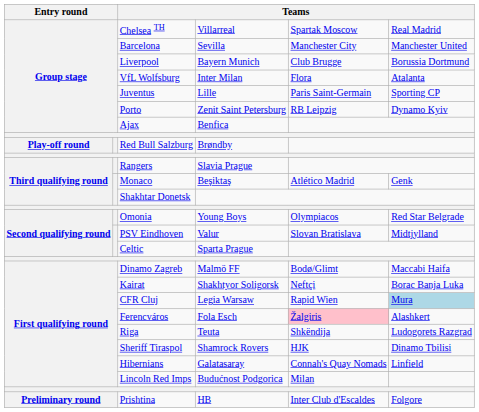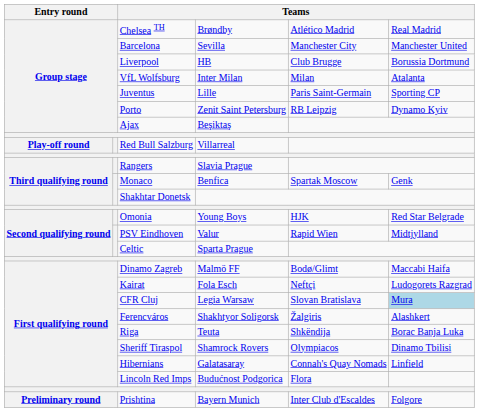 <table class="wikitable">
 <tr>
 <th colspan=2>Entry round</th>
 <th colspan=4>Teams</th>
 </tr>
 <tr>
 <th colspan=2 rowspan=7><a href='#'>Group stage</a></th>
 <td> <a href='#'>Chelsea</a> <sup><a href='#'>TH</a></sup></td>
-<td> <a href='#'>Villarreal</a> </td>
-<td> <a href='#'>Spartak Moscow</a> </td>
+<td> <a href='#'>Brøndby</a> </td>
+<td> <a href='#'>Atlético Madrid</a> </td>
 <td> <a href='#'>Real Madrid</a> </td>
 </tr>
 <tr>
 <td> <a href='#'>Barcelona</a> </td>
 <td> <a href='#'>Sevilla</a> </td>
 <td> <a href='#'>Manchester City</a> </td>
 <td> <a href='#'>Manchester United</a> </td>
 </tr>
 <tr>
 <td> <a href='#'>Liverpool</a> </td>
-<td> <a href='#'>Bayern Munich</a> </td>
+<td> <a href='#'>HB</a> </td>
 <td> <a href='#'>Club Brugge</a> </td>
 <td> <a href='#'>Borussia Dortmund</a> </td>
 </tr>
 <tr>
 <td> <a href='#'>VfL Wolfsburg</a> </td>
 <td> <a href='#'>Inter Milan</a> </td>
-<td> <a href='#'>Flora</a> </td>
+<td> <a href='#'>Milan</a> </td>
 <td> <a href='#'>Atalanta</a> </td>
 </tr>
 <tr>
 <td> <a href='#'>Juventus</a> </td>
 <td> <a href='#'>Lille</a> </td>
 <td> <a href='#'>Paris Saint-Germain</a> </td>
 <td> <a href='#'>Sporting CP</a> </td>
 </tr>
 <tr>
 <td> <a href='#'>Porto</a> </td>
 <td> <a href='#'>Zenit Saint Petersburg</a> </td>
 <td> <a href='#'>RB Leipzig</a> </td>
 <td> <a href='#'>Dynamo Kyiv</a> </td>
 </tr>
 <tr>
 <td> <a href='#'>Ajax</a> </td>
-<td> <a href='#'>Benfica</a> </td>
+<td> <a href='#'>Beşiktaş</a> </td>
 <td colspan="3"></td>
 </tr>
 <tr>
 <th colspan=6></th>
 </tr>
 <tr>
 <th><a href='#'>Play-off round</a></th>
 <th></th>
 <td> <a href='#'>Red Bull Salzburg</a> </td>
-<td> <a href='#'>Brøndby</a> </td>
+<td> <a href='#'>Villarreal</a> </td>
 <td colspan=2></td>
 </tr>
 <tr>
 <th colspan=6></th>
 </tr>
 <tr>
 <th rowspan=3><a href='#'>Third qualifying round</a></th>
 <th></th>
 <td> <a href='#'>Rangers</a> </td>
 <td> <a href='#'>Slavia Prague</a> </td>
 <td colspan=2></td>
 </tr>
 <tr>
 <th rowspan=2></th>
 <td> <a href='#'>Monaco</a> </td>
-<td> <a href='#'>Beşiktaş</a> </td>
-<td> <a href='#'>Atlético Madrid</a> </td>
+<td> <a href='#'>Benfica</a> </td>
+<td> <a href='#'>Spartak Moscow</a> </td>
 <td> <a href='#'>Genk</a> </td>
 </tr>
 <tr>
 <td> <a href='#'>Shakhtar Donetsk</a> </td>
 <td colspan=3></td>
 </tr>
 <tr>
 <th colspan=6></th>
 </tr>
 <tr>
 <th rowspan=3><a href='#'>Second qualifying round</a></th>
 <th></th>
 <td> <a href='#'>Omonia</a> </td>
 <td> <a href='#'>Young Boys</a> </td>
-<td> <a href='#'>Olympiacos</a> </td>
+<td> <a href='#'>HJK</a> </td>
 <td> <a href='#'>Red Star Belgrade</a> </td>
 </tr>
 <tr>
 <th rowspan=2></th>
 <td> <a href='#'>PSV Eindhoven</a> </td>
 <td> <a href='#'>Valur</a> </td>
-<td> <a href='#'>Slovan Bratislava</a> </td>
+<td> <a href='#'>Rapid Wien</a> </td>
 <td> <a href='#'>Midtjylland</a> </td>
 </tr>
 <tr>
 <td> <a href='#'>Celtic</a> </td>
 <td> <a href='#'>Sparta Prague</a> </td>
 <td colspan=2></td>
 </tr>
 <tr>
 <th colspan=6></th>
 </tr>
 <tr>
 <th colspan="2" rowspan="8"><a href='#'>First qualifying round</a></th>
 <td> <a href='#'>Dinamo Zagreb</a> </td>
 <td> <a href='#'>Malmö FF</a> </td>
 <td> <a href='#'>Bodø/Glimt</a> </td>
 <td> <a href='#'>Maccabi Haifa</a> </td>
 </tr>
 <tr>
 <td> <a href='#'>Kairat</a> </td>
-<td> <a href='#'>Shakhtyor Soligorsk</a> </td>
+<td> <a href='#'>Fola Esch</a> </td>
 <td> <a href='#'>Neftçi</a> </td>
-<td> <a href='#'>Borac Banja Luka</a> </td>
+<td> <a href='#'>Ludogorets Razgrad</a> </td>
 </tr>
 <tr>
 <td> <a href='#'>CFR Cluj</a> </td>
 <td> <a href='#'>Legia Warsaw</a> </td>
-<td> <a href='#'>Rapid Wien</a> </td>
+<td> <a href='#'>Slovan Bratislava</a> </td>
 <td style="background: lightblue;"> <a href='#'>Mura</a> </td>
 </tr>
 <tr>
 <td> <a href='#'>Ferencváros</a> </td>
-<td> <a href='#'>Fola Esch</a> </td>
-<td style="background: pink;"> <a href='#'>Žalgiris</a> </td>
+<td> <a href='#'>Shakhtyor Soligorsk</a> </td>
+<td> <a href='#'>Žalgiris</a> </td>
 <td> <a href='#'>Alashkert</a> </td>
 </tr>
 <tr>
 <td> <a href='#'>Riga</a> </td>
 <td> <a href='#'>Teuta</a> </td>
 <td> <a href='#'>Shkëndija</a> </td>
-<td> <a href='#'>Ludogorets Razgrad</a> </td>
+<td> <a href='#'>Borac Banja Luka</a> </td>
 </tr>
 <tr>
 <td> <a href='#'>Sheriff Tiraspol</a> </td>
 <td> <a href='#'>Shamrock Rovers</a> </td>
-<td> <a href='#'>HJK</a> </td>
+<td> <a href='#'>Olympiacos</a> </td>
 <td> <a href='#'>Dinamo Tbilisi</a> </td>
 </tr>
 <tr>
 <td> <a href='#'>Hibernians</a> </td>
 <td> <a href='#'>Galatasaray</a> </td>
 <td> <a href='#'>Connah's Quay Nomads</a> </td>
 <td> <a href='#'>Linfield</a> </td>
 </tr>
 <tr>
 <td> <a href='#'>Lincoln Red Imps</a> </td>
 <td> <a href='#'>Budućnost Podgorica</a> </td>
-<td> <a href='#'>Milan</a> </td>
+<td> <a href='#'>Flora</a> </td>
 <td></td>
 </tr>
 <tr>
 <th colspan=6></th>
 </tr>
 <tr>
 <th colspan=2><a href='#'>Preliminary round</a></th>
 <td> <a href='#'>Prishtina</a> </td>
-<td> <a href='#'>HB</a> </td>
+<td> <a href='#'>Bayern Munich</a> </td>
 <td> <a href='#'>Inter Club d'Escaldes</a> </td>
 <td> <a href='#'>Folgore</a> </td>
 </tr>
 </table>
